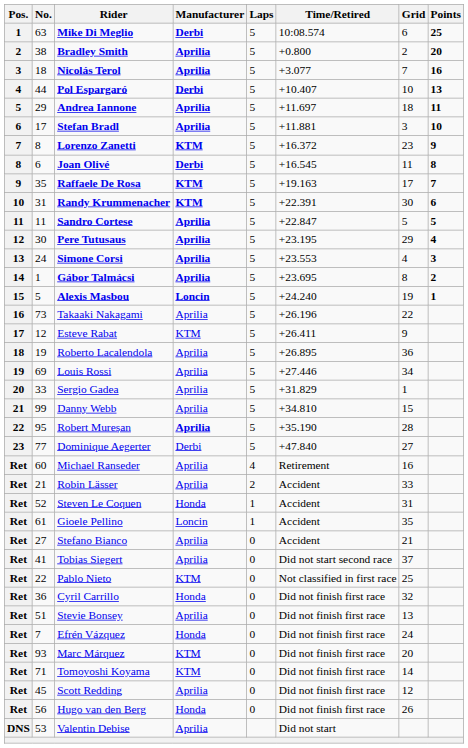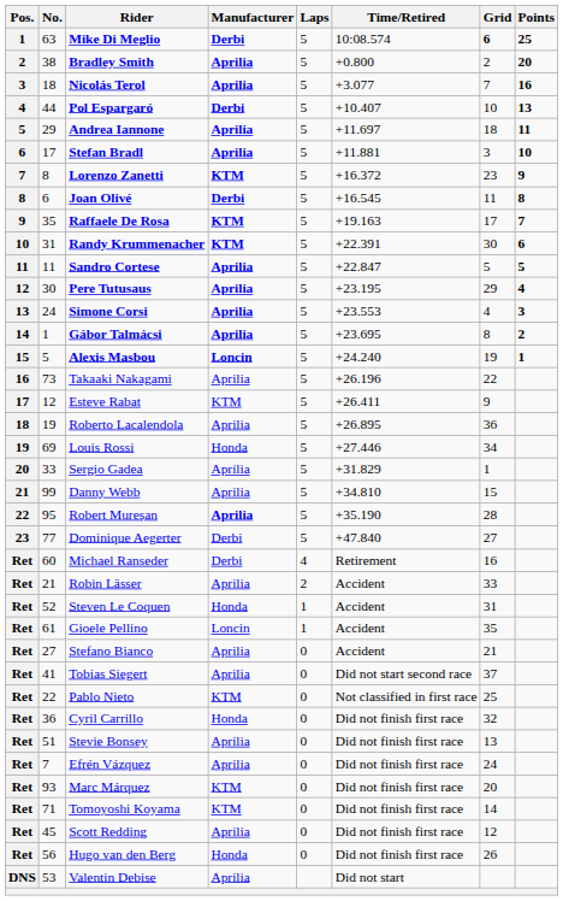 <table class="wikitable" style="font-size: 95%;">
 <tr>
 <th>Pos.</th>
 <th>No.</th>
 <th>Rider</th>
 <th>Manufacturer</th>
 <th>Laps</th>
 <th>Time/Retired</th>
 <th>Grid</th>
 <th>Points</th>
 </tr>
 <tr>
 <th>1</th>
 <td>63</td>
 <td> <strong><a href='#'>Mike Di Meglio</a></strong></td>
 <td><strong><a href='#'>Derbi</a></strong></td>
 <td>5</td>
 <td>10:08.574</td>
-<td>6</td>
+<td><strong>6</strong></td>
 <td><strong>25</strong></td>
 </tr>
 <tr>
 <th>2</th>
 <td>38</td>
 <td> <strong><a href='#'>Bradley Smith</a></strong></td>
 <td><strong><a href='#'>Aprilia</a></strong></td>
 <td>5</td>
 <td>+0.800</td>
 <td>2</td>
 <td><strong>20</strong></td>
 </tr>
 <tr>
 <th>3</th>
 <td>18</td>
 <td> <strong><a href='#'>Nicolás Terol</a></strong></td>
 <td><strong><a href='#'>Aprilia</a></strong></td>
 <td>5</td>
 <td>+3.077</td>
 <td>7</td>
 <td><strong>16</strong></td>
 </tr>
 <tr>
 <th>4</th>
 <td>44</td>
 <td> <strong><a href='#'>Pol Espargaró</a></strong></td>
 <td><strong><a href='#'>Derbi</a></strong></td>
 <td>5</td>
 <td>+10.407</td>
 <td>10</td>
 <td><strong>13</strong></td>
 </tr>
 <tr>
 <th>5</th>
 <td>29</td>
 <td> <strong><a href='#'>Andrea Iannone</a></strong></td>
 <td><strong><a href='#'>Aprilia</a></strong></td>
 <td>5</td>
 <td>+11.697</td>
 <td>18</td>
 <td><strong>11</strong></td>
 </tr>
 <tr>
 <th>6</th>
 <td>17</td>
 <td> <strong><a href='#'>Stefan Bradl</a></strong></td>
 <td><strong><a href='#'>Aprilia</a></strong></td>
 <td>5</td>
 <td>+11.881</td>
 <td>3</td>
 <td><strong>10</strong></td>
 </tr>
 <tr>
 <th>7</th>
 <td>8</td>
 <td> <strong><a href='#'>Lorenzo Zanetti</a></strong></td>
 <td><strong><a href='#'>KTM</a></strong></td>
 <td>5</td>
 <td>+16.372</td>
 <td>23</td>
 <td><strong>9</strong></td>
 </tr>
 <tr>
 <th>8</th>
 <td>6</td>
 <td> <strong><a href='#'>Joan Olivé</a></strong></td>
 <td><strong><a href='#'>Derbi</a></strong></td>
 <td>5</td>
 <td>+16.545</td>
 <td>11</td>
 <td><strong>8</strong></td>
 </tr>
 <tr>
 <th>9</th>
 <td>35</td>
 <td> <strong><a href='#'>Raffaele De Rosa</a></strong></td>
 <td><strong><a href='#'>KTM</a></strong></td>
 <td>5</td>
 <td>+19.163</td>
 <td>17</td>
 <td><strong>7</strong></td>
 </tr>
 <tr>
 <th>10</th>
 <td>31</td>
 <td> <strong><a href='#'>Randy Krummenacher</a></strong></td>
 <td><strong><a href='#'>KTM</a></strong></td>
 <td>5</td>
 <td>+22.391</td>
 <td>30</td>
 <td><strong>6</strong></td>
 </tr>
 <tr>
 <th>11</th>
 <td>11</td>
 <td> <strong><a href='#'>Sandro Cortese</a></strong></td>
 <td><strong><a href='#'>Aprilia</a></strong></td>
 <td>5</td>
 <td>+22.847</td>
 <td>5</td>
 <td><strong>5</strong></td>
 </tr>
 <tr>
 <th>12</th>
 <td>30</td>
 <td> <strong><a href='#'>Pere Tutusaus</a></strong></td>
 <td><strong><a href='#'>Aprilia</a></strong></td>
 <td>5</td>
 <td>+23.195</td>
 <td>29</td>
 <td><strong>4</strong></td>
 </tr>
 <tr>
 <th>13</th>
 <td>24</td>
 <td> <strong><a href='#'>Simone Corsi</a></strong></td>
 <td><strong><a href='#'>Aprilia</a></strong></td>
 <td>5</td>
 <td>+23.553</td>
 <td>4</td>
 <td><strong>3</strong></td>
 </tr>
 <tr>
 <th>14</th>
 <td>1</td>
 <td> <strong><a href='#'>Gábor Talmácsi</a></strong></td>
 <td><strong><a href='#'>Aprilia</a></strong></td>
 <td>5</td>
 <td>+23.695</td>
 <td>8</td>
 <td><strong>2</strong></td>
 </tr>
 <tr>
 <th>15</th>
 <td>5</td>
 <td> <strong><a href='#'>Alexis Masbou</a></strong></td>
 <td><strong><a href='#'>Loncin</a></strong></td>
 <td>5</td>
 <td>+24.240</td>
 <td>19</td>
 <td><strong>1</strong></td>
 </tr>
 <tr>
 <th>16</th>
 <td>73</td>
 <td> <a href='#'>Takaaki Nakagami</a></td>
 <td><a href='#'>Aprilia</a></td>
 <td>5</td>
 <td>+26.196</td>
 <td>22</td>
 <td></td>
 </tr>
 <tr>
 <th>17</th>
 <td>12</td>
 <td> <a href='#'>Esteve Rabat</a></td>
 <td><a href='#'>KTM</a></td>
 <td>5</td>
 <td>+26.411</td>
 <td>9</td>
 <td></td>
 </tr>
 <tr>
 <th>18</th>
 <td>19</td>
 <td> <a href='#'>Roberto Lacalendola</a></td>
 <td><a href='#'>Aprilia</a></td>
 <td>5</td>
 <td>+26.895</td>
 <td>36</td>
 <td></td>
 </tr>
 <tr>
 <th>19</th>
 <td>69</td>
 <td> <a href='#'>Louis Rossi</a></td>
-<td><a href='#'>Aprilia</a></td>
+<td><a href='#'>Honda</a></td>
 <td>5</td>
 <td>+27.446</td>
 <td>34</td>
 <td></td>
 </tr>
 <tr>
 <th>20</th>
 <td>33</td>
 <td> <a href='#'>Sergio Gadea</a></td>
 <td><a href='#'>Aprilia</a></td>
 <td>5</td>
 <td>+31.829</td>
 <td>1</td>
 <td></td>
 </tr>
 <tr>
 <th>21</th>
 <td>99</td>
 <td> <a href='#'>Danny Webb</a></td>
 <td><a href='#'>Aprilia</a></td>
 <td>5</td>
 <td>+34.810</td>
 <td>15</td>
 <td></td>
 </tr>
 <tr>
 <th>22</th>
 <td>95</td>
 <td> <a href='#'>Robert Mureșan</a></td>
 <td><strong><a href='#'>Aprilia</a></strong></td>
 <td>5</td>
 <td>+35.190</td>
 <td>28</td>
 <td></td>
 </tr>
 <tr>
 <th>23</th>
 <td>77</td>
 <td> <a href='#'>Dominique Aegerter</a></td>
 <td><a href='#'>Derbi</a></td>
 <td>5</td>
 <td>+47.840</td>
 <td>27</td>
 <td></td>
 </tr>
 <tr>
 <th>Ret</th>
 <td>60</td>
 <td> <a href='#'>Michael Ranseder</a></td>
-<td><a href='#'>Aprilia</a></td>
+<td><a href='#'>Derbi</a></td>
 <td>4</td>
 <td>Retirement</td>
 <td>16</td>
 <td></td>
 </tr>
 <tr>
 <th>Ret</th>
 <td>21</td>
 <td> <a href='#'>Robin Lässer</a></td>
 <td><a href='#'>Aprilia</a></td>
 <td>2</td>
 <td>Accident</td>
 <td>33</td>
 <td></td>
 </tr>
 <tr>
 <th>Ret</th>
 <td>52</td>
 <td> <a href='#'>Steven Le Coquen</a></td>
 <td><a href='#'>Honda</a></td>
 <td>1</td>
 <td>Accident</td>
 <td>31</td>
 <td></td>
 </tr>
 <tr>
 <th>Ret</th>
 <td>61</td>
 <td> <a href='#'>Gioele Pellino</a></td>
 <td><a href='#'>Loncin</a></td>
 <td>1</td>
 <td>Accident</td>
 <td>35</td>
 <td></td>
 </tr>
 <tr>
 <th>Ret</th>
 <td>27</td>
 <td> <a href='#'>Stefano Bianco</a></td>
 <td><a href='#'>Aprilia</a></td>
 <td>0</td>
 <td>Accident</td>
 <td>21</td>
 <td></td>
 </tr>
 <tr>
 <th>Ret</th>
 <td>41</td>
 <td> <a href='#'>Tobias Siegert</a></td>
 <td><a href='#'>Aprilia</a></td>
 <td>0</td>
 <td>Did not start second race</td>
 <td>37</td>
 <td></td>
 </tr>
 <tr>
 <th>Ret</th>
 <td>22</td>
 <td> <a href='#'>Pablo Nieto</a></td>
 <td><a href='#'>KTM</a></td>
 <td>0</td>
 <td>Not classified in first race</td>
 <td>25</td>
 <td></td>
 </tr>
 <tr>
 <th>Ret</th>
 <td>36</td>
 <td> <a href='#'>Cyril Carrillo</a></td>
 <td><a href='#'>Honda</a></td>
 <td>0</td>
 <td>Did not finish first race</td>
 <td>32</td>
 <td></td>
 </tr>
 <tr>
 <th>Ret</th>
 <td>51</td>
 <td> <a href='#'>Stevie Bonsey</a></td>
 <td><a href='#'>Aprilia</a></td>
 <td>0</td>
 <td>Did not finish first race</td>
 <td>13</td>
 <td></td>
 </tr>
 <tr>
 <th>Ret</th>
 <td>7</td>
 <td> <a href='#'>Efrén Vázquez</a></td>
-<td><a href='#'>Honda</a></td>
+<td><a href='#'>Aprilia</a></td>
 <td>0</td>
 <td>Did not finish first race</td>
 <td>24</td>
 <td></td>
 </tr>
 <tr>
 <th>Ret</th>
 <td>93</td>
 <td> <a href='#'>Marc Márquez</a></td>
 <td><a href='#'>KTM</a></td>
 <td>0</td>
 <td>Did not finish first race</td>
 <td>20</td>
 <td></td>
 </tr>
 <tr>
 <th>Ret</th>
 <td>71</td>
 <td> <a href='#'>Tomoyoshi Koyama</a></td>
 <td><a href='#'>KTM</a></td>
 <td>0</td>
 <td>Did not finish first race</td>
 <td>14</td>
 <td></td>
 </tr>
 <tr>
 <th>Ret</th>
 <td>45</td>
 <td> <a href='#'>Scott Redding</a></td>
 <td><a href='#'>Aprilia</a></td>
 <td>0</td>
 <td>Did not finish first race</td>
 <td>12</td>
 <td></td>
 </tr>
 <tr>
 <th>Ret</th>
 <td>56</td>
 <td> <a href='#'>Hugo van den Berg</a></td>
 <td><a href='#'>Honda</a></td>
 <td>0</td>
 <td>Did not finish first race</td>
 <td>26</td>
 <td></td>
 </tr>
 <tr>
 <th>DNS</th>
 <td>53</td>
 <td> <a href='#'>Valentin Debise</a></td>
 <td><a href='#'>Aprilia</a></td>
 <td></td>
 <td>Did not start</td>
 <td></td>
 <td></td>
 </tr>
 <tr>
 <th colspan=8></th>
 </tr>
 </table>
